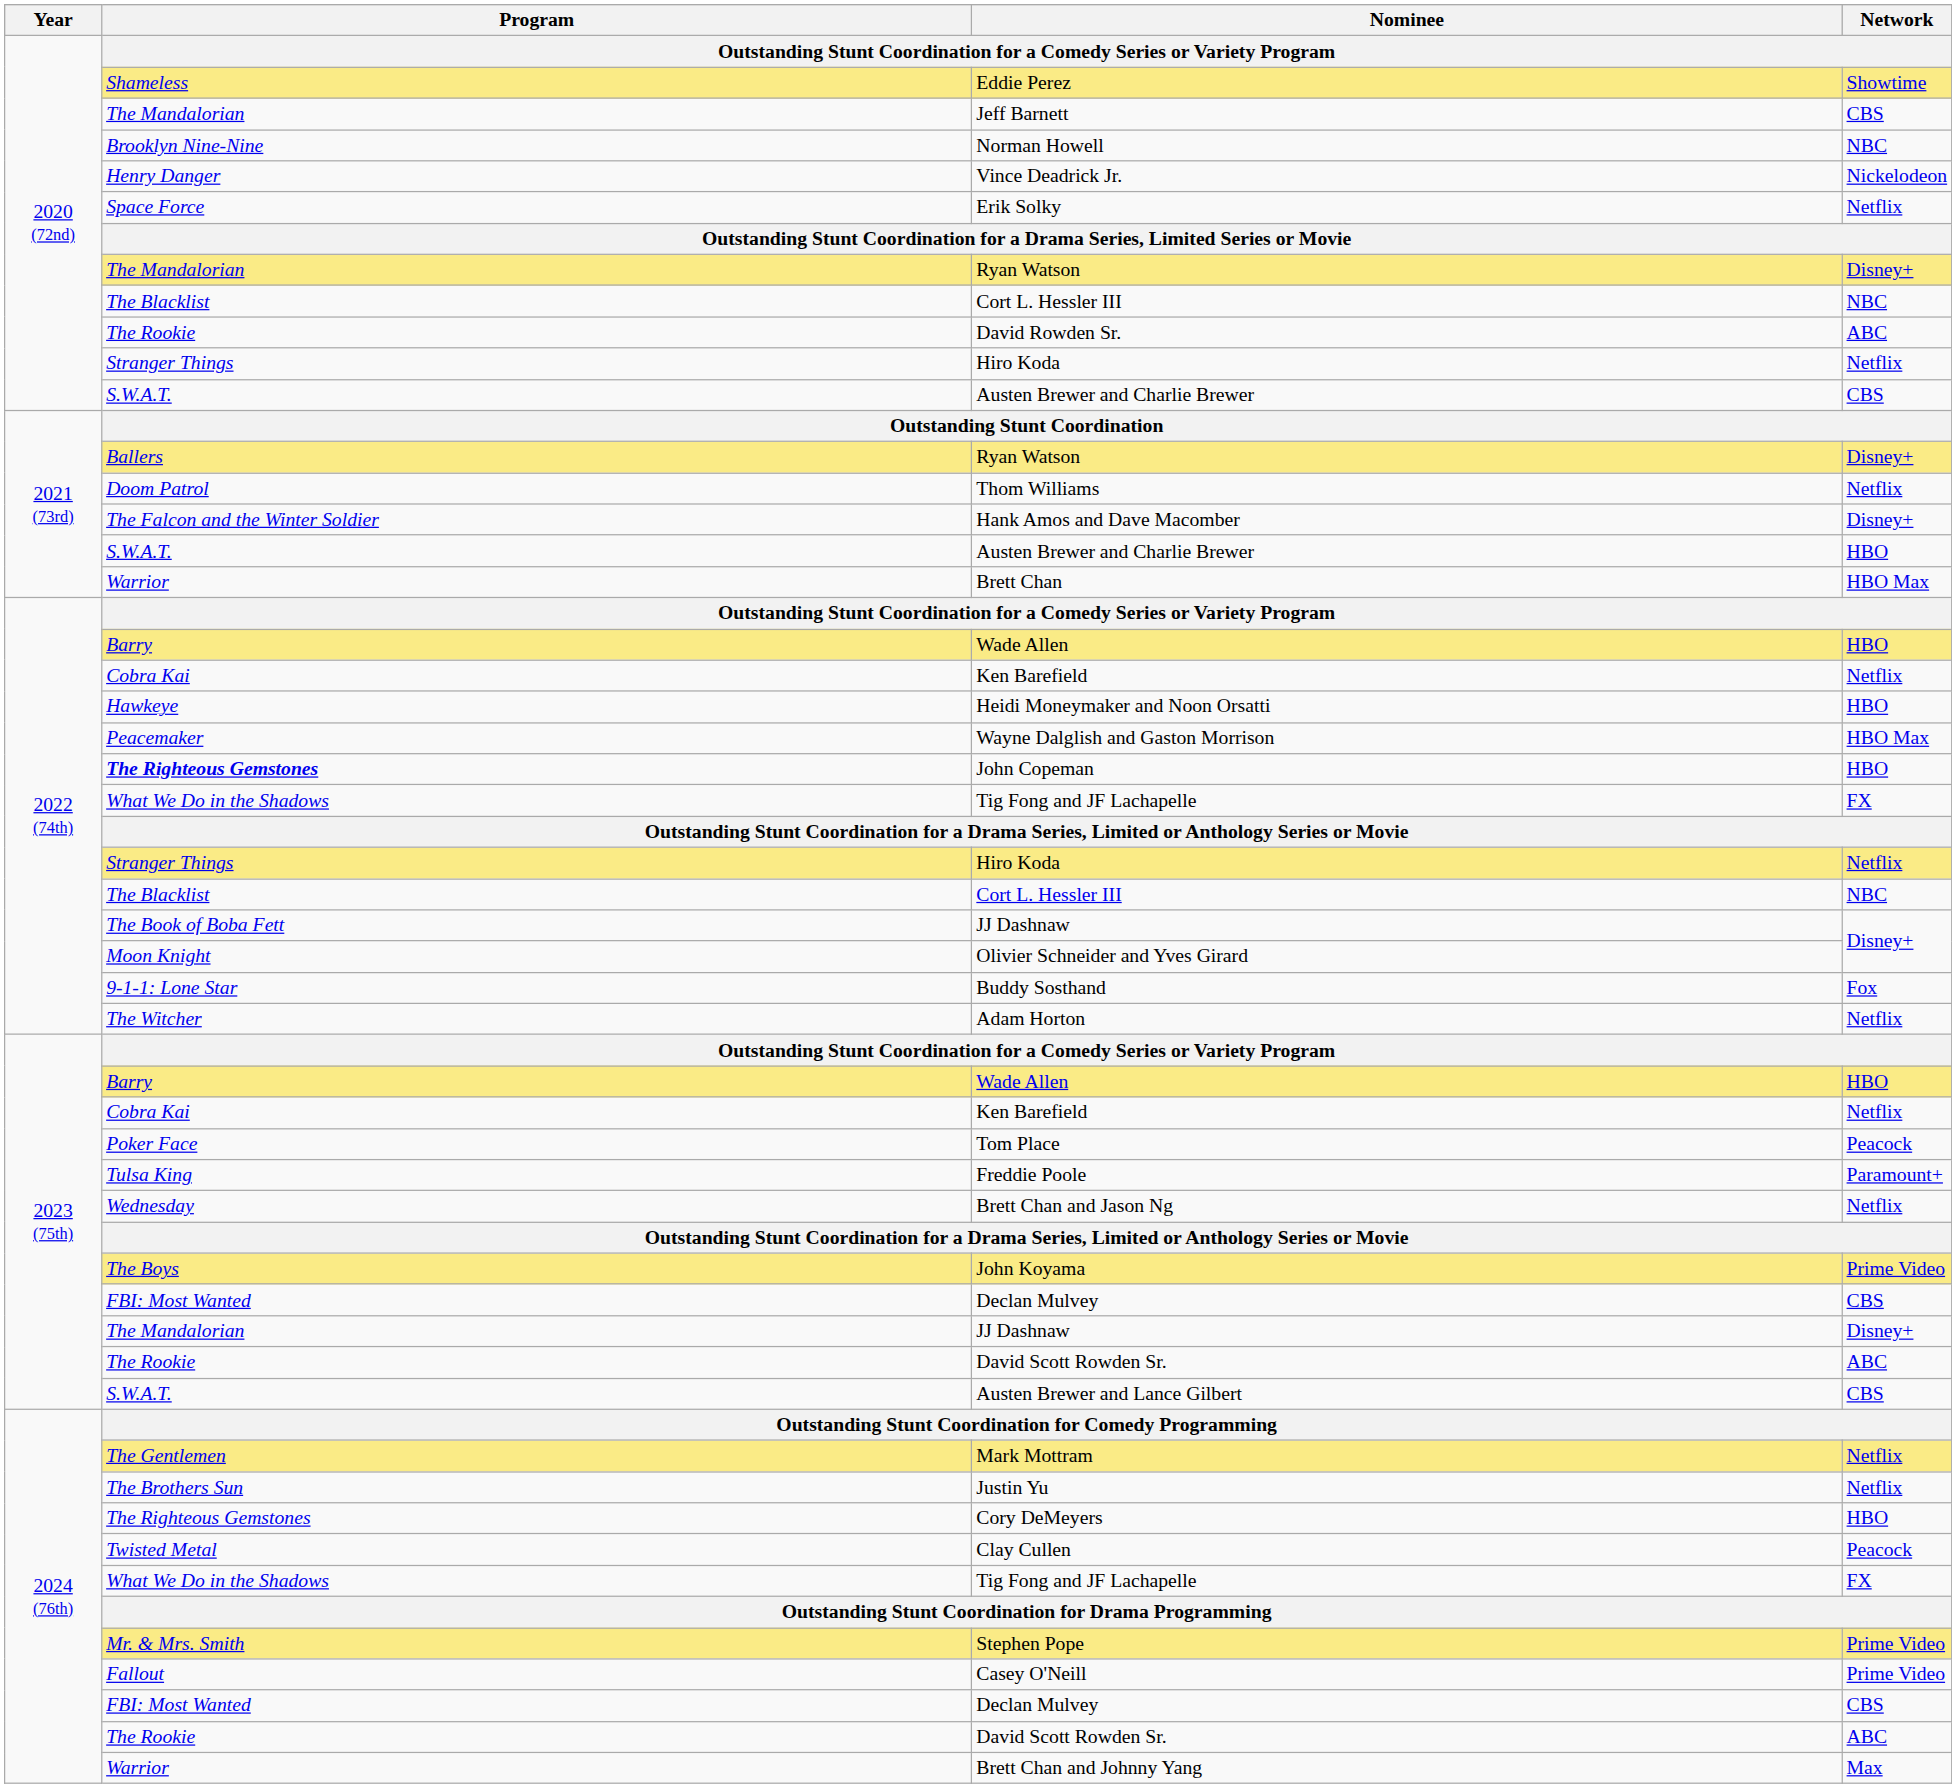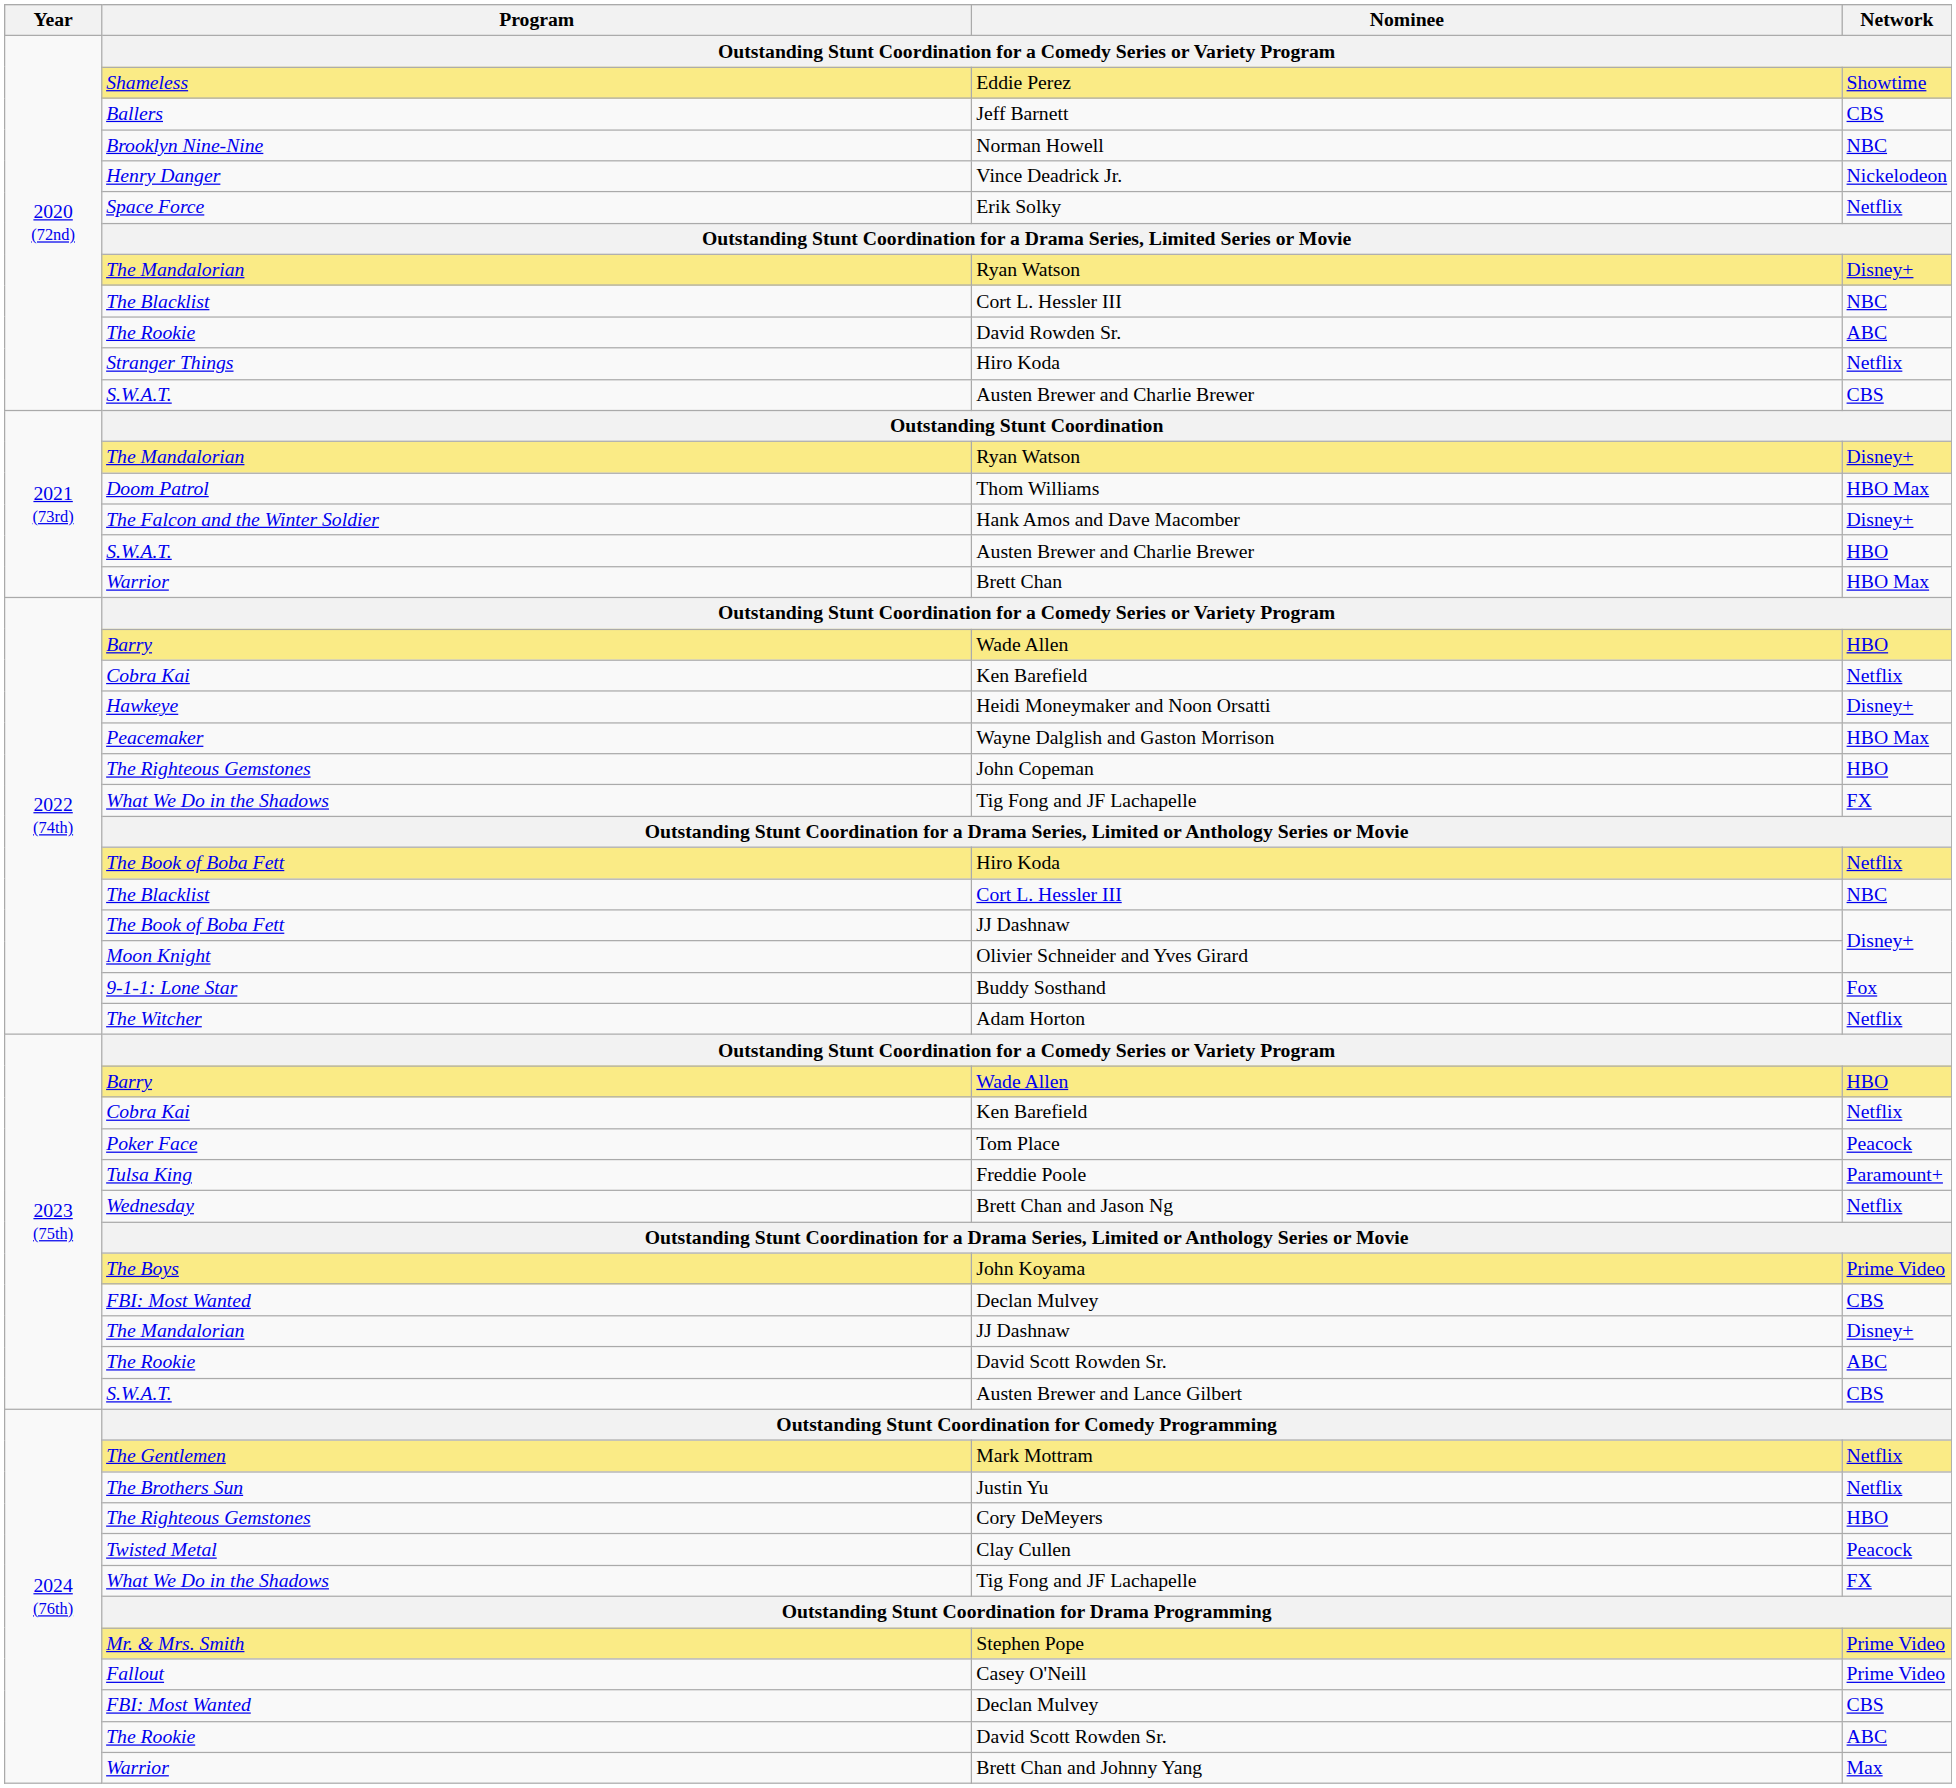 <table class="wikitable" style="width:100%">
 <tr bgcolor="#bebebe">
 <th width="5%">Year</th>
 <th width="45%">Program</th>
 <th width="45%">Nominee</th>
 <th width="5%">Network</th>
 </tr>
 <tr>
 <td rowspan=12 style="text-align:center"><a href='#'>2020</a><br><small><a href='#'>(72nd)</a></small></td>
 <th colspan="6">Outstanding Stunt Coordination for a Comedy Series or Variety Program</th>
 </tr>
 <tr style="background:#FAEB86">
 <td><em><a href='#'>Shameless</a></em></td>
 <td>Eddie Perez</td>
 <td><a href='#'>Showtime</a></td>
 </tr>
 <tr>
-<td><em><a href='#'>The Mandalorian</a></em></td>
+<td><em><a href='#'>Ballers</a></em></td>
 <td>Jeff Barnett</td>
 <td><a href='#'>CBS</a></td>
 </tr>
 <tr>
 <td><em><a href='#'>Brooklyn Nine-Nine</a></em></td>
 <td>Norman Howell</td>
 <td><a href='#'>NBC</a></td>
 </tr>
 <tr>
 <td><em><a href='#'>Henry Danger</a></em></td>
 <td>Vince Deadrick Jr.</td>
 <td><a href='#'>Nickelodeon</a></td>
 </tr>
 <tr>
 <td><em><a href='#'>Space Force</a></em></td>
 <td>Erik Solky</td>
 <td><a href='#'>Netflix</a></td>
 </tr>
 <tr>
 <th colspan="6">Outstanding Stunt Coordination for a Drama Series, Limited Series or Movie</th>
 </tr>
 <tr style="background:#FAEB86">
 <td><em><a href='#'>The Mandalorian</a></em></td>
 <td>Ryan Watson</td>
 <td><a href='#'>Disney+</a></td>
 </tr>
 <tr>
 <td><em><a href='#'>The Blacklist</a></em></td>
 <td>Cort L. Hessler III</td>
 <td><a href='#'>NBC</a></td>
 </tr>
 <tr>
 <td><em><a href='#'>The Rookie</a></em></td>
 <td>David Rowden Sr.</td>
 <td><a href='#'>ABC</a></td>
 </tr>
 <tr>
 <td><em><a href='#'>Stranger Things</a></em></td>
 <td>Hiro Koda</td>
 <td><a href='#'>Netflix</a></td>
 </tr>
 <tr>
 <td><em><a href='#'>S.W.A.T.</a></em></td>
 <td>Austen Brewer and Charlie Brewer</td>
 <td><a href='#'>CBS</a></td>
 </tr>
 <tr>
 <td rowspan=6 style="text-align:center"><a href='#'>2021</a><br><small><a href='#'>(73rd)</a></small></td>
 <th colspan="6">Outstanding Stunt Coordination</th>
 </tr>
 <tr style="background:#FAEB86">
-<td><em><a href='#'>Ballers</a></em></td>
+<td><em><a href='#'>The Mandalorian</a></em></td>
 <td>Ryan Watson</td>
 <td><a href='#'>Disney+</a></td>
 </tr>
 <tr>
 <td><em><a href='#'>Doom Patrol</a></em></td>
 <td>Thom Williams</td>
-<td><a href='#'>Netflix</a></td>
+<td><a href='#'>HBO Max</a></td>
 </tr>
 <tr>
 <td><em><a href='#'>The Falcon and the Winter Soldier</a></em></td>
 <td>Hank Amos and Dave Macomber</td>
 <td><a href='#'>Disney+</a></td>
 </tr>
 <tr>
 <td><em><a href='#'>S.W.A.T.</a></em></td>
 <td>Austen Brewer and Charlie Brewer</td>
 <td><a href='#'>HBO</a></td>
 </tr>
 <tr>
 <td><em><a href='#'>Warrior</a></em></td>
 <td>Brett Chan</td>
 <td><a href='#'>HBO Max</a></td>
 </tr>
 <tr>
 <td rowspan=14 style="text-align:center"><a href='#'>2022</a><br><small><a href='#'>(74th)</a></small></td>
 <th colspan="6">Outstanding Stunt Coordination for a Comedy Series or Variety Program</th>
 </tr>
 <tr style="background:#FAEB86">
 <td><em><a href='#'>Barry</a></em></td>
 <td>Wade Allen</td>
 <td><a href='#'>HBO</a></td>
 </tr>
 <tr>
 <td><em><a href='#'>Cobra Kai</a></em></td>
 <td>Ken Barefield</td>
 <td><a href='#'>Netflix</a></td>
 </tr>
 <tr>
 <td><em><a href='#'>Hawkeye</a></em></td>
 <td>Heidi Moneymaker and Noon Orsatti</td>
-<td><a href='#'>HBO</a></td>
+<td><a href='#'>Disney+</a></td>
 </tr>
 <tr>
 <td><em><a href='#'>Peacemaker</a></em></td>
 <td>Wayne Dalglish and Gaston Morrison</td>
 <td><a href='#'>HBO Max</a></td>
 </tr>
 <tr>
-<td><strong><em><a href='#'>The Righteous Gemstones</a></em></strong></td>
+<td><em><a href='#'>The Righteous Gemstones</a></em></td>
 <td>John Copeman</td>
 <td><a href='#'>HBO</a></td>
 </tr>
 <tr>
 <td><em><a href='#'>What We Do in the Shadows</a></em></td>
 <td>Tig Fong and JF Lachapelle</td>
 <td><a href='#'>FX</a></td>
 </tr>
 <tr>
 <th colspan="6">Outstanding Stunt Coordination for a Drama Series, Limited or Anthology Series or Movie</th>
 </tr>
 <tr style="background:#FAEB86">
-<td><em><a href='#'>Stranger Things</a></em></td>
+<td><em><a href='#'>The Book of Boba Fett</a></em></td>
 <td>Hiro Koda</td>
 <td><a href='#'>Netflix</a></td>
 </tr>
 <tr>
 <td><em><a href='#'>The Blacklist</a></em></td>
 <td><a href='#'>Cort L. Hessler III</a></td>
 <td><a href='#'>NBC</a></td>
 </tr>
 <tr>
 <td><em><a href='#'>The Book of Boba Fett</a></em></td>
 <td>JJ Dashnaw</td>
 <td rowspan=2><a href='#'>Disney+</a></td>
 </tr>
 <tr>
 <td><em><a href='#'>Moon Knight</a></em></td>
 <td>Olivier Schneider and Yves Girard</td>
 </tr>
 <tr>
 <td><em><a href='#'>9-1-1: Lone Star</a></em></td>
 <td>Buddy Sosthand</td>
 <td><a href='#'>Fox</a></td>
 </tr>
 <tr>
 <td><em><a href='#'>The Witcher</a></em></td>
 <td>Adam Horton</td>
 <td><a href='#'>Netflix</a></td>
 </tr>
 <tr>
 <td rowspan=12 style="text-align:center"><a href='#'>2023</a><br><small><a href='#'>(75th)</a></small></td>
 <th colspan="6">Outstanding Stunt Coordination for a Comedy Series or Variety Program</th>
 </tr>
 <tr style="background:#FAEB86">
 <td><em><a href='#'>Barry</a></em></td>
 <td><a href='#'>Wade Allen</a></td>
 <td><a href='#'>HBO</a></td>
 </tr>
 <tr>
 <td><em><a href='#'>Cobra Kai</a></em></td>
 <td>Ken Barefield</td>
 <td><a href='#'>Netflix</a></td>
 </tr>
 <tr>
 <td><em><a href='#'>Poker Face</a></em></td>
 <td>Tom Place</td>
 <td><a href='#'>Peacock</a></td>
 </tr>
 <tr>
 <td><em><a href='#'>Tulsa King</a></em></td>
 <td>Freddie Poole</td>
 <td><a href='#'>Paramount+</a></td>
 </tr>
 <tr>
 <td><em><a href='#'>Wednesday</a></em></td>
 <td>Brett Chan and Jason Ng</td>
 <td><a href='#'>Netflix</a></td>
 </tr>
 <tr>
 <th colspan="6">Outstanding Stunt Coordination for a Drama Series, Limited or Anthology Series or Movie</th>
 </tr>
 <tr style="background:#FAEB86">
 <td><em><a href='#'>The Boys</a></em></td>
 <td>John Koyama</td>
 <td><a href='#'>Prime Video</a></td>
 </tr>
 <tr>
 <td><em><a href='#'>FBI: Most Wanted</a></em></td>
 <td>Declan Mulvey</td>
 <td><a href='#'>CBS</a></td>
 </tr>
 <tr>
 <td><em><a href='#'>The Mandalorian</a></em></td>
 <td>JJ Dashnaw</td>
 <td><a href='#'>Disney+</a></td>
 </tr>
 <tr>
 <td><em><a href='#'>The Rookie</a></em></td>
 <td>David Scott Rowden Sr.</td>
 <td><a href='#'>ABC</a></td>
 </tr>
 <tr>
 <td><em><a href='#'>S.W.A.T.</a></em></td>
 <td>Austen Brewer and Lance Gilbert</td>
 <td><a href='#'>CBS</a></td>
 </tr>
 <tr>
 <td rowspan=12 style="text-align:center"><a href='#'>2024</a><br><small><a href='#'>(76th)</a></small></td>
 <th colspan="6">Outstanding Stunt Coordination for Comedy Programming</th>
 </tr>
 <tr style="background:#FAEB86">
 <td><em><a href='#'>The Gentlemen</a></em></td>
 <td>Mark Mottram</td>
 <td><a href='#'>Netflix</a></td>
 </tr>
 <tr>
 <td><em><a href='#'>The Brothers Sun</a></em></td>
 <td>Justin Yu</td>
 <td><a href='#'>Netflix</a></td>
 </tr>
 <tr>
 <td><em><a href='#'>The Righteous Gemstones</a></em></td>
 <td>Cory DeMeyers</td>
 <td><a href='#'>HBO</a></td>
 </tr>
 <tr>
 <td><em><a href='#'>Twisted Metal</a></em></td>
 <td>Clay Cullen</td>
 <td><a href='#'>Peacock</a></td>
 </tr>
 <tr>
 <td><em><a href='#'>What We Do in the Shadows</a></em></td>
 <td>Tig Fong and JF Lachapelle</td>
 <td><a href='#'>FX</a></td>
 </tr>
 <tr>
 <th colspan="6">Outstanding Stunt Coordination for Drama Programming</th>
 </tr>
 <tr style="background:#FAEB86">
 <td><em><a href='#'>Mr. & Mrs. Smith</a></em></td>
 <td>Stephen Pope</td>
 <td><a href='#'>Prime Video</a></td>
 </tr>
 <tr>
 <td><em><a href='#'>Fallout</a></em></td>
 <td>Casey O'Neill</td>
 <td><a href='#'>Prime Video</a></td>
 </tr>
 <tr>
 <td><em><a href='#'>FBI: Most Wanted</a></em></td>
 <td>Declan Mulvey</td>
 <td><a href='#'>CBS</a></td>
 </tr>
 <tr>
 <td><em><a href='#'>The Rookie</a></em></td>
 <td>David Scott Rowden Sr.</td>
 <td><a href='#'>ABC</a></td>
 </tr>
 <tr>
 <td><em><a href='#'>Warrior</a></em></td>
 <td>Brett Chan and Johnny Yang</td>
 <td><a href='#'>Max</a></td>
 </tr>
 </table>
